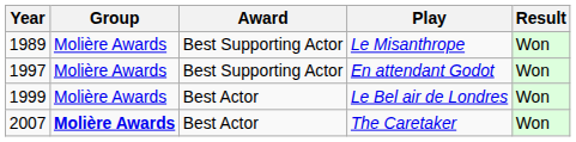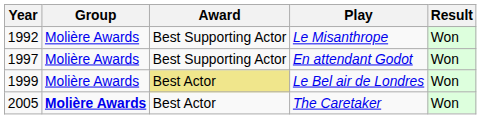 <table style="font-size: 90%;" class="wikitable">
 <tr>
 <th>Year</th>
 <th>Group</th>
 <th>Award</th>
 <th>Play</th>
 <th>Result</th>
 </tr>
 <tr>
-<td>1989</td>
+<td>1992</td>
 <td><a href='#'>Molière Awards</a></td>
 <td>Best Supporting Actor</td>
 <td><em><a href='#'>Le Misanthrope</a></em></td>
 <td style="background: #ddffdd">Won</td>
 </tr>
 <tr>
 <td>1997</td>
 <td><a href='#'>Molière Awards</a></td>
 <td>Best Supporting Actor</td>
 <td><em><a href='#'>En attendant Godot</a></em></td>
 <td style="background: #ddffdd">Won</td>
 </tr>
 <tr>
 <td>1999</td>
 <td><a href='#'>Molière Awards</a></td>
-<td>Best Actor</td>
+<td style="background: khaki;">Best Actor</td>
 <td><em><a href='#'>Le Bel air de Londres</a></em></td>
 <td style="background: #ddffdd">Won</td>
 </tr>
 <tr>
-<td>2007</td>
+<td>2005</td>
 <td><strong><a href='#'>Molière Awards</a></strong></td>
 <td>Best Actor</td>
 <td><em><a href='#'>The Caretaker</a></em></td>
 <td style="background: #ddffdd">Won</td>
 </tr>
 </table>
